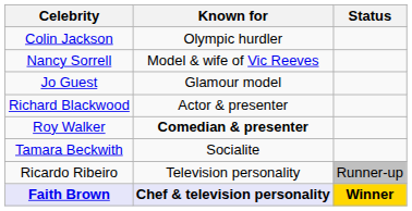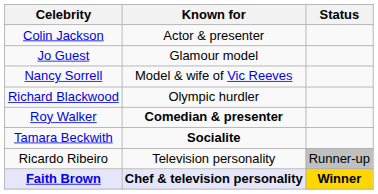 <table class="wikitable" style="margin: auto; text-align: center;">
 <tr>
 <th>Celebrity</th>
 <th>Known for</th>
 <th>Status</th>
 </tr>
 <tr>
 <td><a href='#'>Colin Jackson</a></td>
-<td>Olympic hurdler</td>
+<td>Actor & presenter</td>
+<td></td>
+</tr>
+<tr>
+<td><a href='#'>Jo Guest</a></td>
+<td>Glamour model</td>
 <td></td>
 </tr>
 <tr>
 <td><a href='#'>Nancy Sorrell</a></td>
 <td>Model & wife of <a href='#'>Vic Reeves</a></td>
 <td></td>
 </tr>
 <tr>
-<td><a href='#'>Jo Guest</a></td>
-<td>Glamour model</td>
-<td></td>
-</tr>
-<tr>
 <td><a href='#'>Richard Blackwood</a></td>
-<td>Actor & presenter</td>
+<td>Olympic hurdler</td>
 <td></td>
 </tr>
 <tr>
 <td><a href='#'>Roy Walker</a></td>
 <td><strong>Comedian & presenter</strong></td>
 <td></td>
 </tr>
 <tr>
 <td><a href='#'>Tamara Beckwith</a></td>
-<td>Socialite</td>
+<td><strong>Socialite</strong></td>
 <td></td>
 </tr>
 <tr>
 <td>Ricardo Ribeiro</td>
 <td>Television personality</td>
 <td style="background:silver;">Runner-up</td>
 </tr>
 <tr>
 <td style="background:lavender;"><strong><a href='#'>Faith Brown</a></strong></td>
 <td style="background:lavender;"><strong>Chef & television personality</strong></td>
 <td style=background:gold><strong>Winner</strong></td>
 </tr>
 </table>
